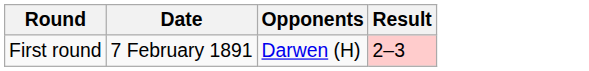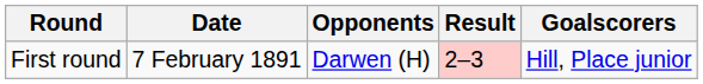 <table class="wikitable">
 <tr>
 <th>Round</th>
 <th>Date</th>
 <th>Opponents</th>
 <th>Result</th>
+<th>Goalscorers</th>
 </tr>
 <tr>
 <td>First round</td>
 <td>7 February 1891</td>
 <td><a href='#'>Darwen</a> (H)</td>
 <td bgcolor="ffcccc">2–3</td>
+<td><a href='#'>Hill</a>, <a href='#'>Place junior</a></td>
 </tr>
 </table>
